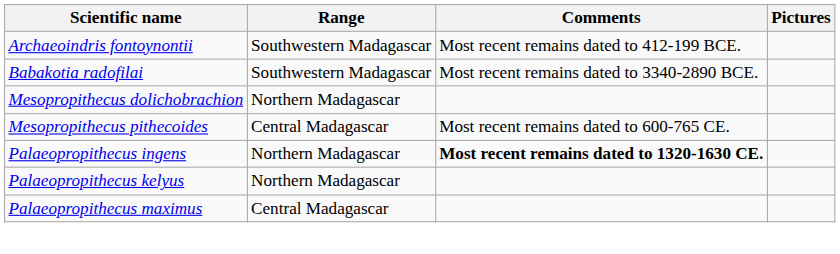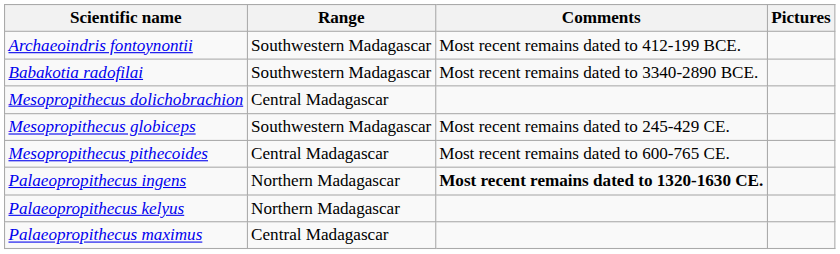 <table class="wikitable sortable">
 <tr>
 <th>Scientific name</th>
 <th>Range</th>
 <th class="unsortable">Comments</th>
 <th class="unsortable">Pictures</th>
 </tr>
 <tr>
 <td><em><a href='#'>Archaeoindris fontoynontii</a></em></td>
 <td>Southwestern Madagascar</td>
 <td>Most recent remains dated to 412-199 BCE.</td>
 <td></td>
 </tr>
 <tr>
 <td><em><a href='#'>Babakotia radofilai</a></em></td>
 <td>Southwestern Madagascar</td>
 <td>Most recent remains dated to 3340-2890 BCE.</td>
 <td></td>
 </tr>
 <tr>
 <td><em><a href='#'>Mesopropithecus dolichobrachion</a></em></td>
-<td>Northern Madagascar</td>
+<td>Central Madagascar</td>
 <td></td>
+<td></td>
+</tr>
+<tr>
+<td><em><a href='#'>Mesopropithecus globiceps</a></em></td>
+<td>Southwestern Madagascar</td>
+<td>Most recent remains dated to 245-429 CE.</td>
 <td></td>
 </tr>
 <tr>
 <td><em><a href='#'>Mesopropithecus pithecoides</a></em></td>
 <td>Central Madagascar</td>
 <td>Most recent remains dated to 600-765 CE.</td>
 <td></td>
 </tr>
 <tr>
 <td><em><a href='#'>Palaeopropithecus ingens</a></em></td>
 <td>Northern Madagascar</td>
 <td><strong>Most recent remains dated to 1320-1630 CE.</strong></td>
 <td></td>
 </tr>
 <tr>
 <td><em><a href='#'>Palaeopropithecus kelyus</a></em></td>
 <td>Northern Madagascar</td>
 <td></td>
 <td></td>
 </tr>
 <tr>
 <td><em><a href='#'>Palaeopropithecus maximus</a></em></td>
 <td>Central Madagascar</td>
 <td></td>
 <td></td>
 </tr>
 </table>
